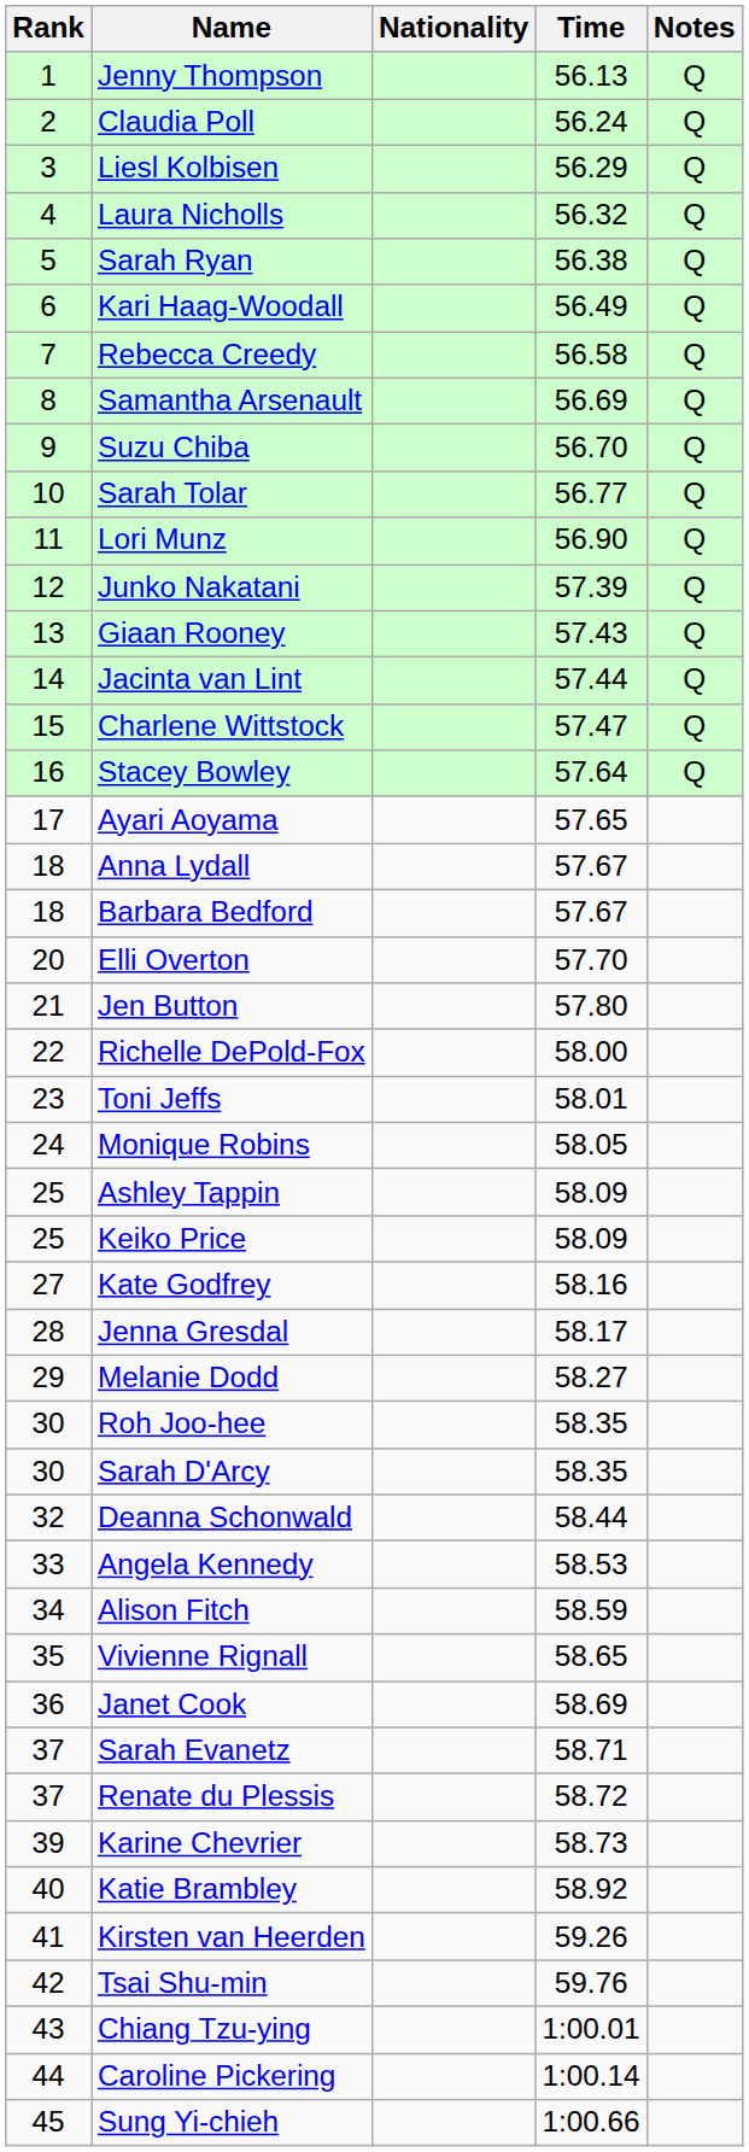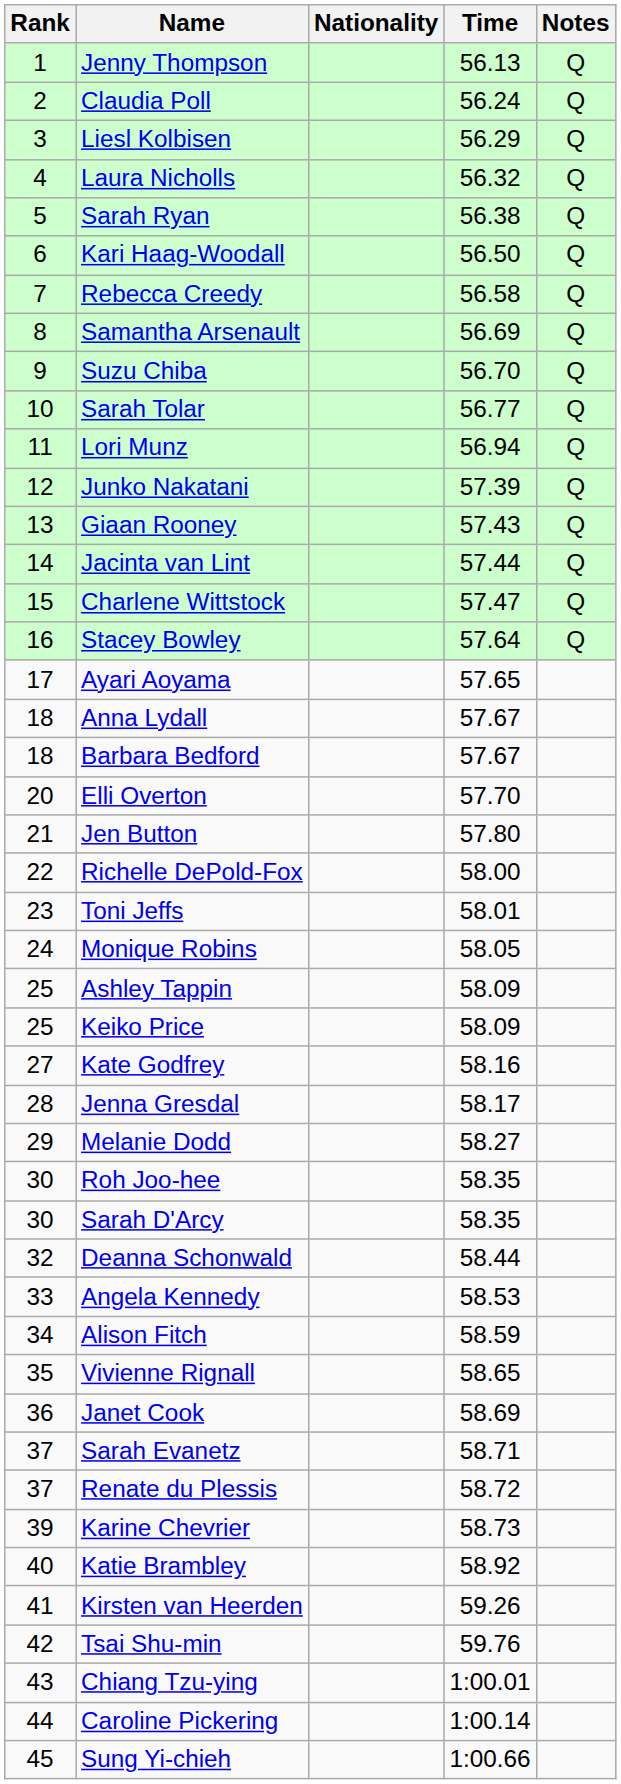 <table class="wikitable sortable" style="text-align:center">
 <tr>
 <th>Rank</th>
 <th>Name</th>
 <th>Nationality</th>
 <th>Time</th>
 <th>Notes</th>
 </tr>
 <tr bgcolor=ccffcc>
 <td>1</td>
 <td align=left><a href='#'>Jenny Thompson</a></td>
 <td align=left></td>
 <td>56.13</td>
 <td>Q</td>
 </tr>
 <tr bgcolor=ccffcc>
 <td>2</td>
 <td align=left><a href='#'>Claudia Poll</a></td>
 <td align=left></td>
 <td>56.24</td>
 <td>Q</td>
 </tr>
 <tr bgcolor=ccffcc>
 <td>3</td>
 <td align=left><a href='#'>Liesl Kolbisen</a></td>
 <td align=left></td>
 <td>56.29</td>
 <td>Q</td>
 </tr>
 <tr bgcolor=ccffcc>
 <td>4</td>
 <td align=left><a href='#'>Laura Nicholls</a></td>
 <td align=left></td>
 <td>56.32</td>
 <td>Q</td>
 </tr>
 <tr bgcolor=ccffcc>
 <td>5</td>
 <td align=left><a href='#'>Sarah Ryan</a></td>
 <td align=left></td>
 <td>56.38</td>
 <td>Q</td>
 </tr>
 <tr bgcolor=ccffcc>
 <td>6</td>
 <td align=left><a href='#'>Kari Haag-Woodall</a></td>
 <td align=left></td>
-<td>56.49</td>
+<td>56.50</td>
 <td>Q</td>
 </tr>
 <tr bgcolor=ccffcc>
 <td>7</td>
 <td align=left><a href='#'>Rebecca Creedy</a></td>
 <td align=left></td>
 <td>56.58</td>
 <td>Q</td>
 </tr>
 <tr bgcolor=ccffcc>
 <td>8</td>
 <td align=left><a href='#'>Samantha Arsenault</a></td>
 <td align=left></td>
 <td>56.69</td>
 <td>Q</td>
 </tr>
 <tr bgcolor=ccffcc>
 <td>9</td>
 <td align=left><a href='#'>Suzu Chiba</a></td>
 <td align=left></td>
 <td>56.70</td>
 <td>Q</td>
 </tr>
 <tr bgcolor=ccffcc>
 <td>10</td>
 <td align=left><a href='#'>Sarah Tolar</a></td>
 <td align=left></td>
 <td>56.77</td>
 <td>Q</td>
 </tr>
 <tr bgcolor=ccffcc>
 <td>11</td>
 <td align=left><a href='#'>Lori Munz</a></td>
 <td align=left></td>
-<td>56.90</td>
+<td>56.94</td>
 <td>Q</td>
 </tr>
 <tr bgcolor=ccffcc>
 <td>12</td>
 <td align=left><a href='#'>Junko Nakatani</a></td>
 <td align=left></td>
 <td>57.39</td>
 <td>Q</td>
 </tr>
 <tr bgcolor=ccffcc>
 <td>13</td>
 <td align=left><a href='#'>Giaan Rooney</a></td>
 <td align=left></td>
 <td>57.43</td>
 <td>Q</td>
 </tr>
 <tr bgcolor=ccffcc>
 <td>14</td>
 <td align=left><a href='#'>Jacinta van Lint</a></td>
 <td align=left></td>
 <td>57.44</td>
 <td>Q</td>
 </tr>
 <tr bgcolor=ccffcc>
 <td>15</td>
 <td align=left><a href='#'>Charlene Wittstock</a></td>
 <td align=left></td>
 <td>57.47</td>
 <td>Q</td>
 </tr>
 <tr bgcolor=ccffcc>
 <td>16</td>
 <td align=left><a href='#'>Stacey Bowley</a></td>
 <td align=left></td>
 <td>57.64</td>
 <td>Q</td>
 </tr>
 <tr>
 <td>17</td>
 <td align=left><a href='#'>Ayari Aoyama</a></td>
 <td align=left></td>
 <td>57.65</td>
 <td></td>
 </tr>
 <tr>
 <td>18</td>
 <td align=left><a href='#'>Anna Lydall</a></td>
 <td align=left></td>
 <td>57.67</td>
 <td></td>
 </tr>
 <tr>
 <td>18</td>
 <td align=left><a href='#'>Barbara Bedford</a></td>
 <td align=left></td>
 <td>57.67</td>
 <td></td>
 </tr>
 <tr>
 <td>20</td>
 <td align=left><a href='#'>Elli Overton</a></td>
 <td align=left></td>
 <td>57.70</td>
 <td></td>
 </tr>
 <tr>
 <td>21</td>
 <td align=left><a href='#'>Jen Button</a></td>
 <td align=left></td>
 <td>57.80</td>
 <td></td>
 </tr>
 <tr>
 <td>22</td>
 <td align=left><a href='#'>Richelle DePold-Fox</a></td>
 <td align=left></td>
 <td>58.00</td>
 <td></td>
 </tr>
 <tr>
 <td>23</td>
 <td align=left><a href='#'>Toni Jeffs</a></td>
 <td align=left></td>
 <td>58.01</td>
 <td></td>
 </tr>
 <tr>
 <td>24</td>
 <td align=left><a href='#'>Monique Robins</a></td>
 <td align=left></td>
 <td>58.05</td>
 <td></td>
 </tr>
 <tr>
 <td>25</td>
 <td align=left><a href='#'>Ashley Tappin</a></td>
 <td align=left></td>
 <td>58.09</td>
 <td></td>
 </tr>
 <tr>
 <td>25</td>
 <td align=left><a href='#'>Keiko Price</a></td>
 <td align=left></td>
 <td>58.09</td>
 <td></td>
 </tr>
 <tr>
 <td>27</td>
 <td align=left><a href='#'>Kate Godfrey</a></td>
 <td align=left></td>
 <td>58.16</td>
 <td></td>
 </tr>
 <tr>
 <td>28</td>
 <td align=left><a href='#'>Jenna Gresdal</a></td>
 <td align=left></td>
 <td>58.17</td>
 <td></td>
 </tr>
 <tr>
 <td>29</td>
 <td align=left><a href='#'>Melanie Dodd</a></td>
 <td align=left></td>
 <td>58.27</td>
 <td></td>
 </tr>
 <tr>
 <td>30</td>
 <td align=left><a href='#'>Roh Joo-hee</a></td>
 <td align=left></td>
 <td>58.35</td>
 <td></td>
 </tr>
 <tr>
 <td>30</td>
 <td align=left><a href='#'>Sarah D'Arcy</a></td>
 <td align=left></td>
 <td>58.35</td>
 <td></td>
 </tr>
 <tr>
 <td>32</td>
 <td align=left><a href='#'>Deanna Schonwald</a></td>
 <td align=left></td>
 <td>58.44</td>
 <td></td>
 </tr>
 <tr>
 <td>33</td>
 <td align=left><a href='#'>Angela Kennedy</a></td>
 <td align=left></td>
 <td>58.53</td>
 <td></td>
 </tr>
 <tr>
 <td>34</td>
 <td align=left><a href='#'>Alison Fitch</a></td>
 <td align=left></td>
 <td>58.59</td>
 <td></td>
 </tr>
 <tr>
 <td>35</td>
 <td align=left><a href='#'>Vivienne Rignall</a></td>
 <td align=left></td>
 <td>58.65</td>
 <td></td>
 </tr>
 <tr>
 <td>36</td>
 <td align=left><a href='#'>Janet Cook</a></td>
 <td align=left></td>
 <td>58.69</td>
 <td></td>
 </tr>
 <tr>
 <td>37</td>
 <td align=left><a href='#'>Sarah Evanetz</a></td>
 <td align=left></td>
 <td>58.71</td>
 <td></td>
 </tr>
 <tr>
 <td>37</td>
 <td align=left><a href='#'>Renate du Plessis</a></td>
 <td align=left></td>
 <td>58.72</td>
 <td></td>
 </tr>
 <tr>
 <td>39</td>
 <td align=left><a href='#'>Karine Chevrier</a></td>
 <td align=left></td>
 <td>58.73</td>
 <td></td>
 </tr>
 <tr>
 <td>40</td>
 <td align=left><a href='#'>Katie Brambley</a></td>
 <td align=left></td>
 <td>58.92</td>
 <td></td>
 </tr>
 <tr>
 <td>41</td>
 <td align=left><a href='#'>Kirsten van Heerden</a></td>
 <td align=left></td>
 <td>59.26</td>
 <td></td>
 </tr>
 <tr>
 <td>42</td>
 <td align=left><a href='#'>Tsai Shu-min</a></td>
 <td align=left></td>
 <td>59.76</td>
 <td></td>
 </tr>
 <tr>
 <td>43</td>
 <td align=left><a href='#'>Chiang Tzu-ying</a></td>
 <td align=left></td>
 <td>1:00.01</td>
 <td></td>
 </tr>
 <tr>
 <td>44</td>
 <td align=left><a href='#'>Caroline Pickering</a></td>
 <td align=left></td>
 <td>1:00.14</td>
 <td></td>
 </tr>
 <tr>
 <td>45</td>
 <td align=left><a href='#'>Sung Yi-chieh</a></td>
 <td align=left></td>
 <td>1:00.66</td>
 <td></td>
 </tr>
 </table>
